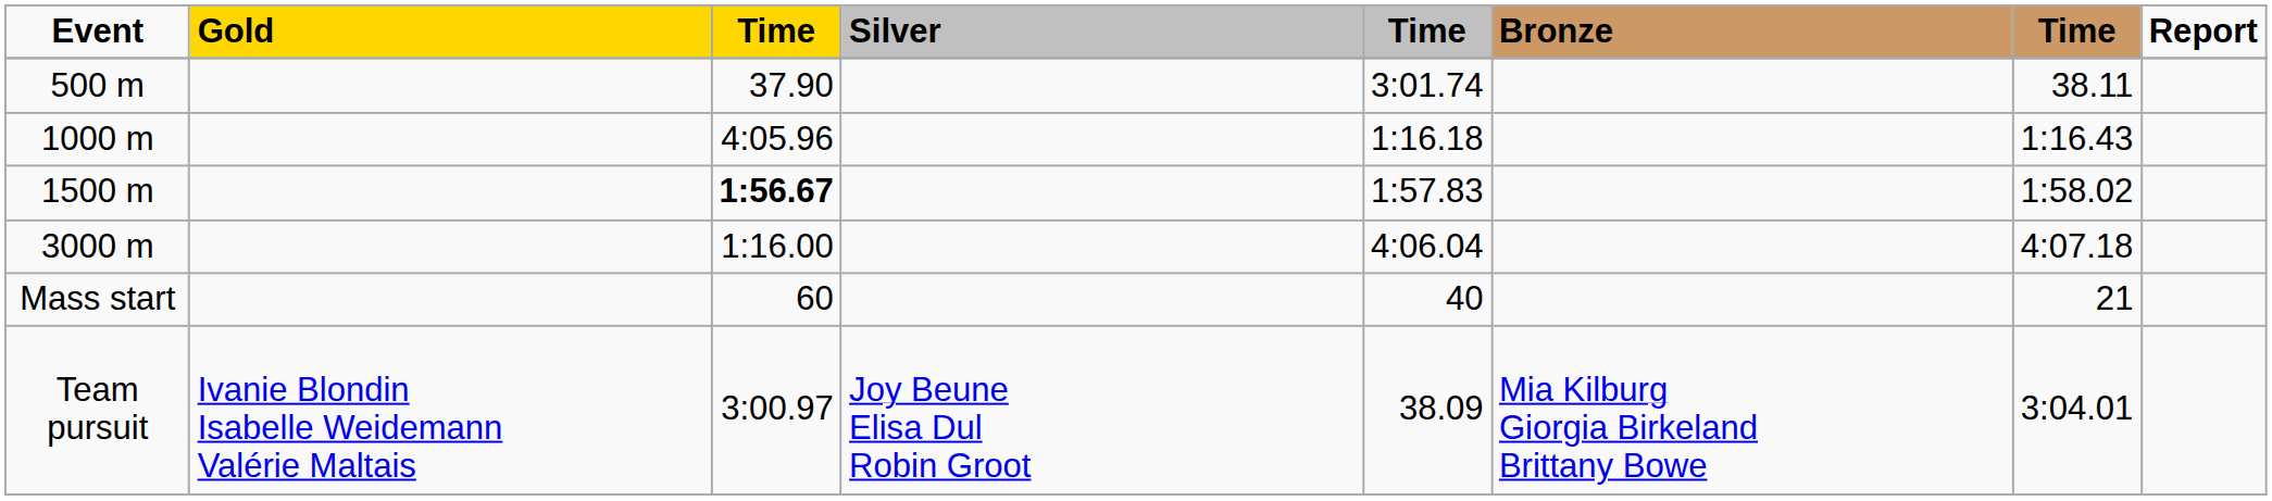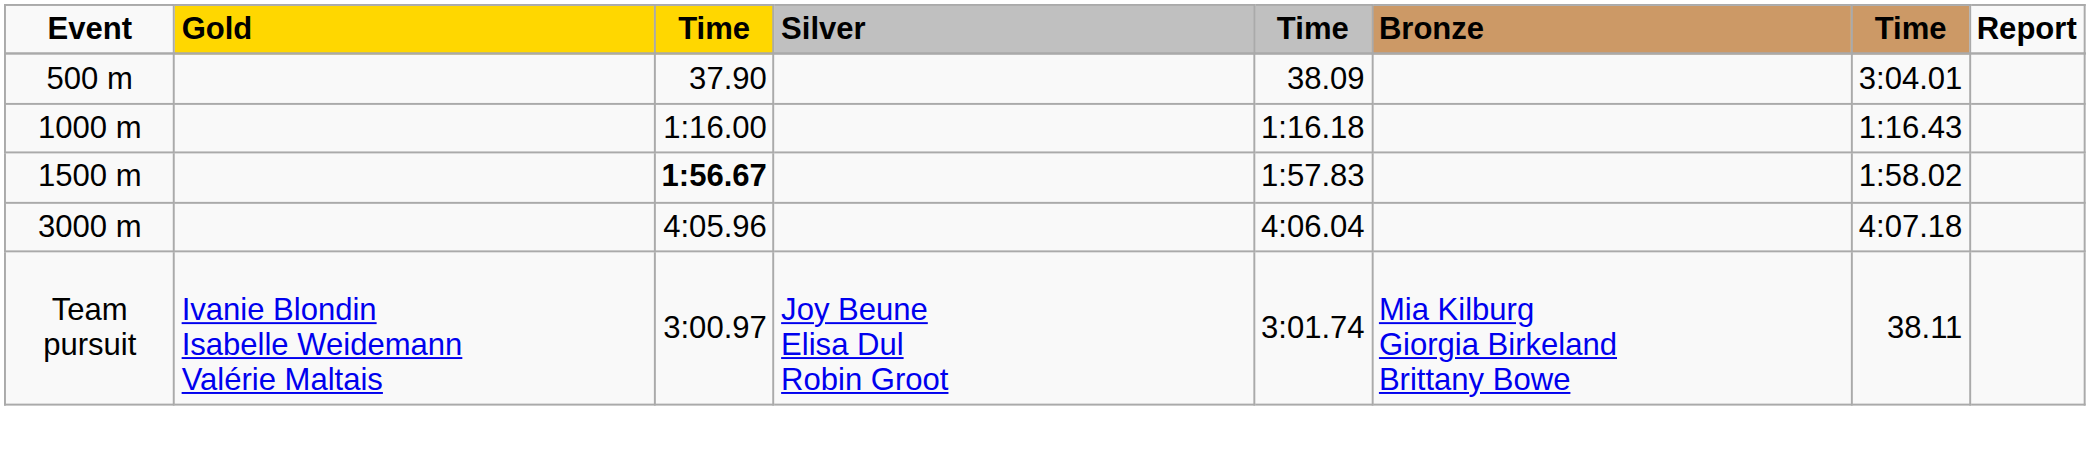 <table class="wikitable">
 <tr>
 <td width="80" align="center"><strong>Event</strong></td>
 <td width="240" bgcolor="gold"><strong>Gold</strong></td>
 <td width="50" bgcolor="gold" align="center"><strong>Time</strong></td>
 <td width="240" bgcolor="silver"><strong>Silver</strong></td>
 <td width="50" bgcolor="silver" align="center"><strong>Time</strong></td>
 <td width="240" bgcolor="#CC9966"><strong>Bronze</strong></td>
 <td width="50" bgcolor="#CC9966" align="center"><strong>Time</strong></td>
 <td width="50" align="center"><strong>Report</strong></td>
 </tr>
 <tr bgcolor="#cccccc">
 </tr>
 <tr>
 <td align="center">500 m</td>
 <td></td>
 <td align="right">37.90</td>
 <td></td>
-<td align="right">3:01.74</td>
+<td align="right">38.09</td>
 <td></td>
-<td align="right">38.11</td>
+<td align="right">3:04.01</td>
 <td align="center"></td>
 </tr>
 <tr>
 <td align="center">1000 m</td>
 <td></td>
-<td align="right">4:05.96</td>
+<td align="right">1:16.00</td>
 <td></td>
 <td align="right">1:16.18</td>
 <td></td>
 <td align="right">1:16.43</td>
 <td align="center"></td>
 </tr>
 <tr>
 <td align="center">1500 m</td>
 <td></td>
 <td align="right"><strong>1:56.67</strong></td>
 <td></td>
 <td align="right">1:57.83</td>
 <td></td>
 <td align="right">1:58.02</td>
 <td align="center"></td>
 </tr>
 <tr>
 <td align="center">3000 m</td>
 <td></td>
-<td align="right">1:16.00</td>
+<td align="right">4:05.96</td>
 <td></td>
 <td align="right">4:06.04</td>
 <td></td>
 <td align="right">4:07.18</td>
 <td align="center"></td>
 </tr>
 <tr>
-<td align="center">Mass start</td>
-<td></td>
-<td align="right">60</td>
-<td></td>
-<td align="right">40</td>
-<td></td>
-<td align="right">21</td>
-<td align="center"></td>
-</tr>
-<tr>
 <td align="center">Team pursuit</td>
 <td><br><a href='#'>Ivanie Blondin</a><br><a href='#'>Isabelle Weidemann</a><br><a href='#'>Valérie Maltais</a></td>
 <td align="right">3:00.97</td>
 <td><br><a href='#'>Joy Beune</a><br><a href='#'>Elisa Dul</a><br><a href='#'>Robin Groot</a></td>
-<td align="right">38.09</td>
+<td align="right">3:01.74</td>
 <td><br><a href='#'>Mia Kilburg</a><br><a href='#'>Giorgia Birkeland</a><br><a href='#'>Brittany Bowe</a></td>
-<td align="right">3:04.01</td>
+<td align="right">38.11</td>
 <td align="center"></td>
 </tr>
 </table>
